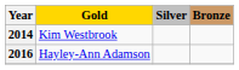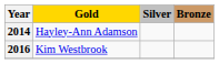 <table class="wikitable">
 <tr>
 <th align="center">Year</th>
 <td align="center"  bgcolor="gold"><strong>Gold</strong></td>
 <td align="center"  bgcolor="silver"><strong>Silver</strong></td>
 <td align="center"  bgcolor="#CC9966"><strong>Bronze</strong></td>
 </tr>
 <tr>
 <th>2014</th>
-<td> <a href='#'>Kim Westbrook</a></td>
+<td> <a href='#'>Hayley-Ann Adamson</a></td>
 <td></td>
 <td></td>
 </tr>
 <tr>
 <th>2016</th>
-<td> <a href='#'>Hayley-Ann Adamson</a></td>
+<td> <a href='#'>Kim Westbrook</a></td>
 <td></td>
 <td></td>
 </tr>
 <tr>
 </tr>
 </table>
